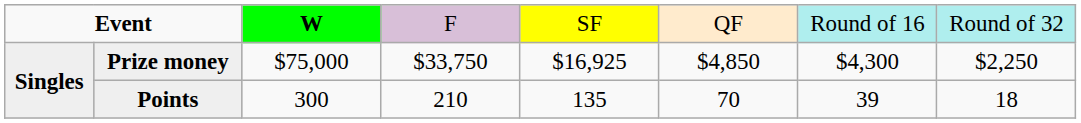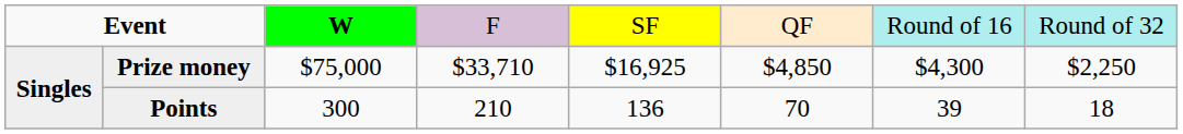 <table class=wikitable style=font-size:95%;text-align:center>
 <tr>
 <td colspan="2" style="width:150px"><strong>Event</strong></td>
 <td style="width:85px; background:lime"><strong>W</strong></td>
 <td style="width:85px; background:thistle">F</td>
 <td style="width:85px; background:#ffff00">SF</td>
 <td style="width:85px; background:#ffebcd">QF</td>
 <td style="width:85px; background:#afeeee">Round of 16</td>
 <td style="width:85px; background:#afeeee">Round of 32</td>
 </tr>
 <tr>
 <th rowspan="2" style=background:#efefef>Singles</th>
 <th style=background:#efefef>Prize money</th>
 <td>$75,000</td>
-<td>$33,750</td>
+<td>$33,710</td>
 <td>$16,925</td>
 <td>$4,850</td>
 <td>$4,300</td>
 <td>$2,250</td>
 </tr>
 <tr>
 <th style=background:#efefef>Points</th>
 <td>300</td>
 <td>210</td>
-<td>135</td>
+<td>136</td>
 <td>70</td>
 <td>39</td>
 <td>18</td>
 </tr>
 </table>
